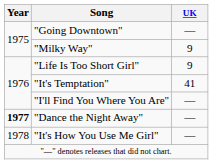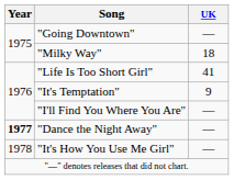 <table class="wikitable">
 <tr>
 <th>Year</th>
 <th>Song</th>
 <th style="width:45px;"><small><a href='#'>UK</a></small><br></th>
 </tr>
 <tr>
 <td rowspan="2">1975</td>
 <td>"Going Downtown"</td>
 <td align=center>—</td>
 </tr>
 <tr>
 <td>"Milky Way"</td>
-<td align=center>9</td>
+<td align=center>18</td>
 </tr>
 <tr>
 <td rowspan="3">1976</td>
 <td>"Life Is Too Short Girl"</td>
-<td align=center>9</td>
+<td align=center>41</td>
 </tr>
 <tr>
 <td>"It's Temptation"</td>
-<td align=center>41</td>
+<td align=center>9</td>
 </tr>
 <tr>
 <td>"I'll Find You Where You Are"</td>
 <td align=center>—</td>
 </tr>
 <tr>
 <td rowspan="1"><strong>1977</strong></td>
 <td>"Dance the Night Away"</td>
 <td align=center>—</td>
 </tr>
 <tr>
 <td rowspan="1">1978</td>
 <td>"It's How You Use Me Girl"</td>
 <td align=center>—</td>
 </tr>
 <tr>
 <td colspan="7" style="text-align:center; font-size:9pt;">"—" denotes releases that did not chart.</td>
 </tr>
 </table>
